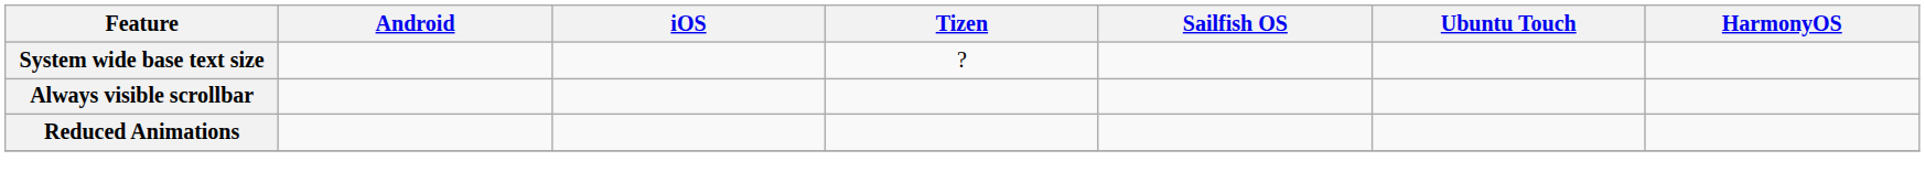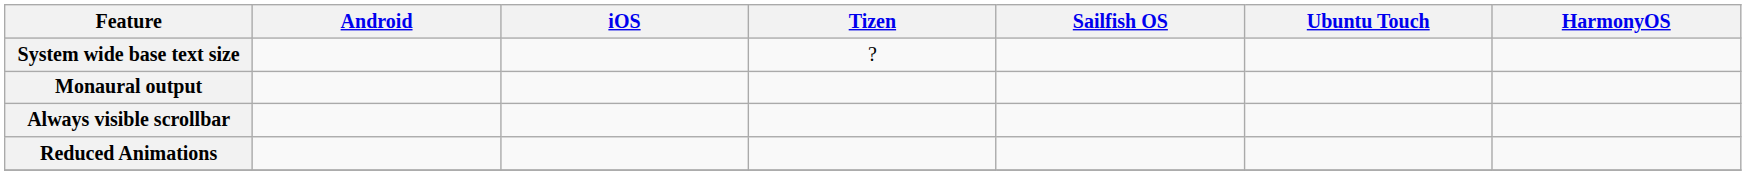 <table class="wikitable" style="font-size:90%; text-align: center; width: auto">
 <tr>
 <th width="10%">Feature</th>
 <th width="10%"><a href='#'>Android</a></th>
 <th width="10%"><a href='#'>iOS</a></th>
 <th width="10%"><a href='#'>Tizen</a></th>
 <th width="10%"><a href='#'>Sailfish OS</a></th>
 <th width="10%"><a href='#'>Ubuntu Touch</a></th>
 <th width="10%"><a href='#'>HarmonyOS</a></th>
 </tr>
 <tr>
 <th>System wide base text size</th>
 <td></td>
 <td></td>
 <td>?</td>
+<td></td>
+<td></td>
+<td></td>
+</tr>
+<tr>
+<th>Monaural output</th>
+<td></td>
+<td></td>
+<td></td>
 <td></td>
 <td></td>
 <td></td>
 </tr>
 <tr>
 <th>Always visible scrollbar</th>
 <td></td>
 <td></td>
 <td></td>
 <td></td>
 <td></td>
 <td></td>
 </tr>
 <tr>
 <th>Reduced Animations</th>
 <td></td>
 <td></td>
 <td></td>
 <td></td>
 <td></td>
 <td></td>
 </tr>
 <tr>
 </tr>
 </table>
